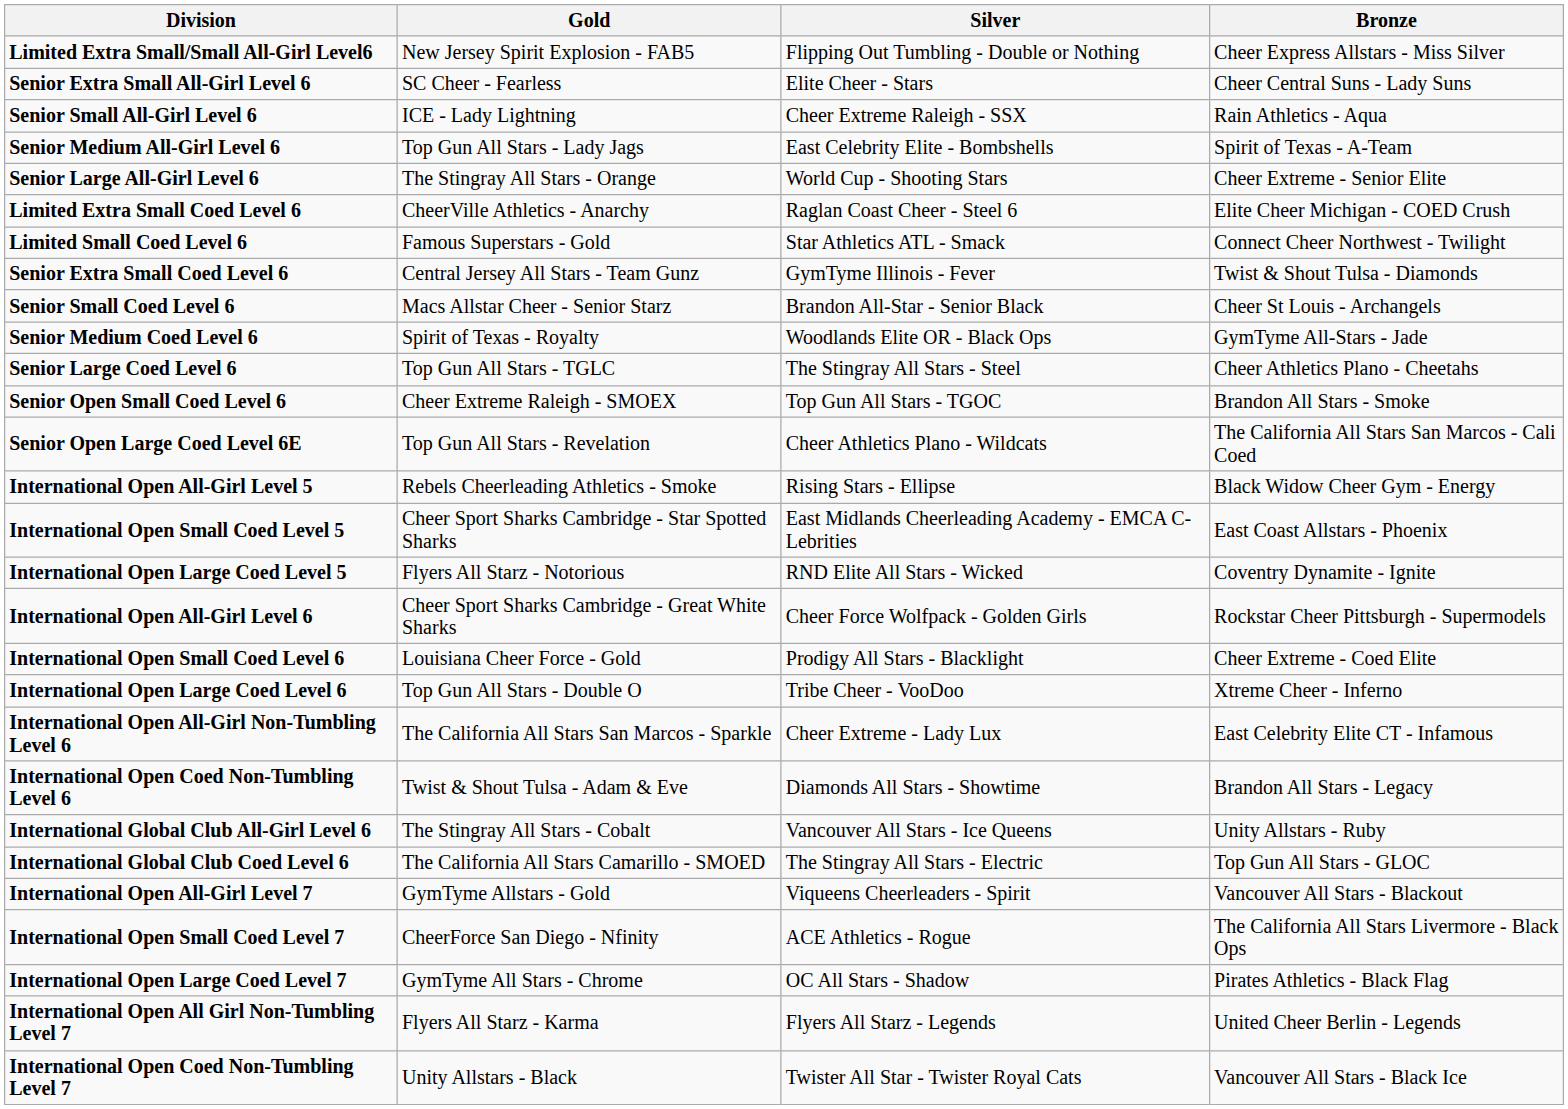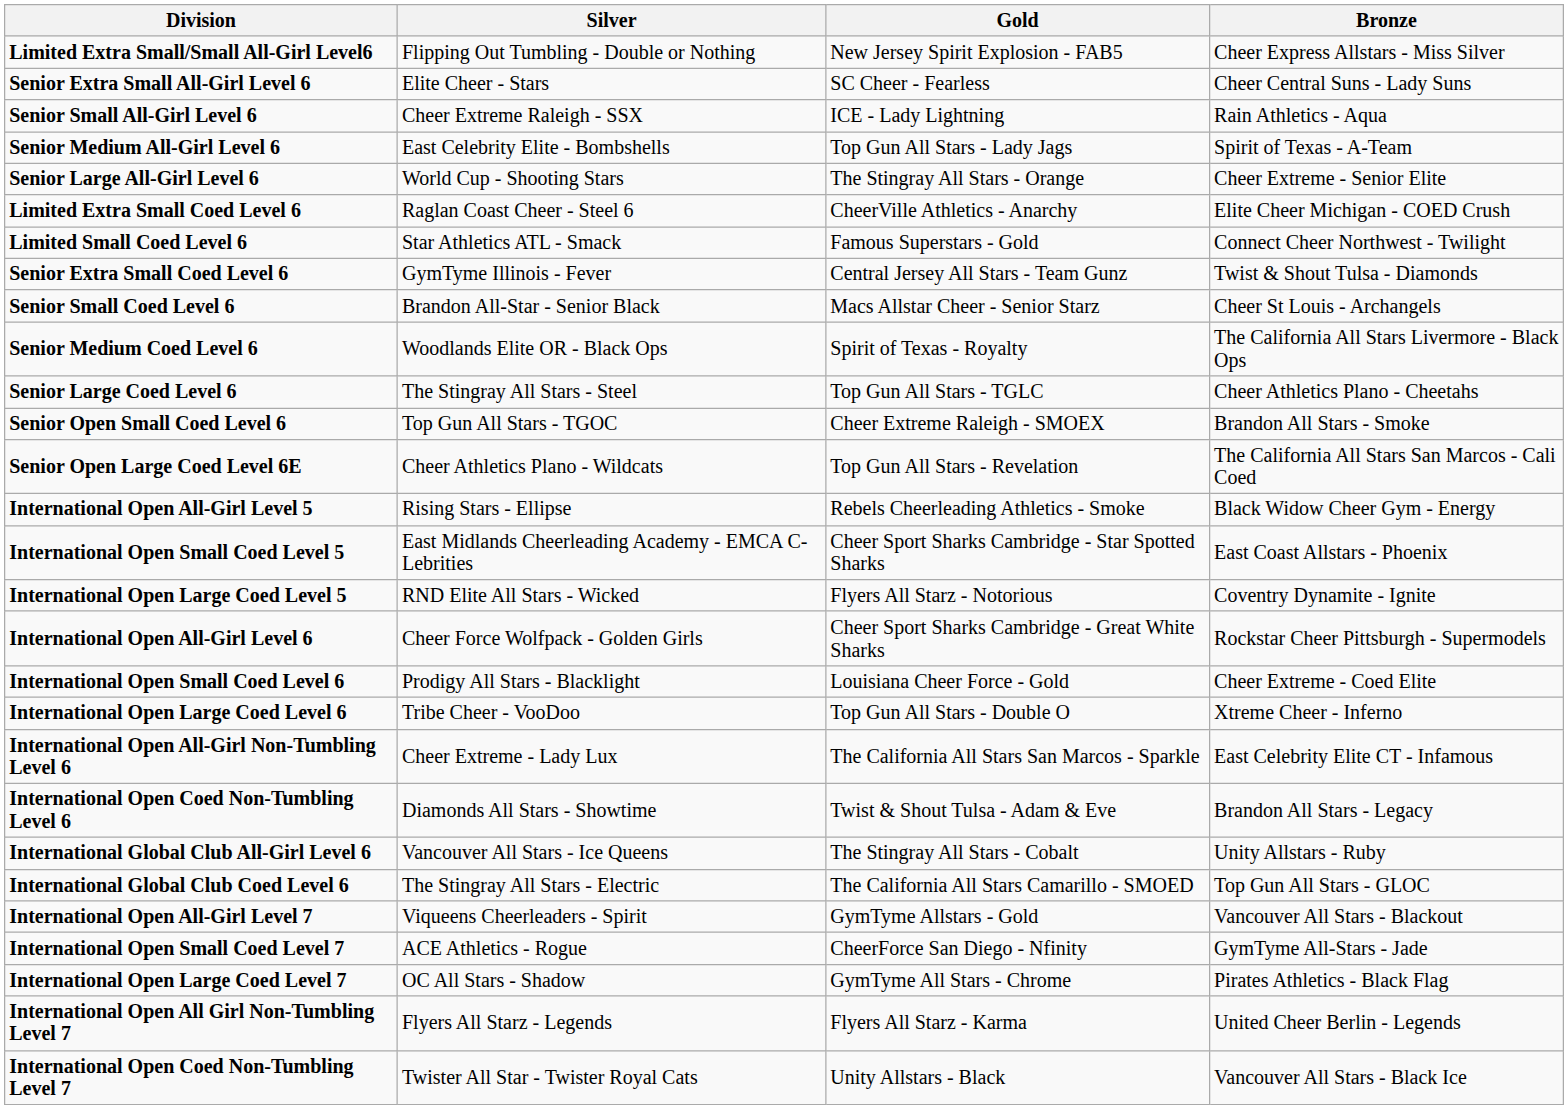 <table class="wikitable">
 <tr>
 <th><strong>Division</strong></th>
+<th><strong>Silver</strong></th>
 <th><strong>Gold</strong></th>
-<th><strong>Silver</strong></th>
 <th><strong>Bronze</strong></th>
 </tr>
 <tr>
 <td><strong>Limited Extra Small/Small All-Girl Level6</strong></td>
+<td>Flipping Out Tumbling - Double or Nothing</td>
 <td>New Jersey Spirit Explosion - FAB5</td>
-<td>Flipping Out Tumbling - Double or Nothing</td>
 <td>Cheer Express Allstars - Miss Silver</td>
 </tr>
 <tr>
 <td><strong>Senior Extra Small All-Girl  Level 6</strong></td>
+<td>Elite Cheer - Stars</td>
 <td>SC Cheer - Fearless</td>
-<td>Elite Cheer - Stars</td>
 <td>Cheer Central Suns - Lady Suns</td>
 </tr>
 <tr>
 <td><strong>Senior Small All-Girl Level 6</strong></td>
+<td>Cheer Extreme Raleigh - SSX</td>
 <td>ICE - Lady Lightning</td>
-<td>Cheer Extreme Raleigh - SSX</td>
 <td>Rain Athletics - Aqua</td>
 </tr>
 <tr>
 <td><strong>Senior Medium All-Girl Level 6</strong></td>
+<td>East Celebrity Elite - Bombshells</td>
 <td>Top Gun All Stars - Lady Jags</td>
-<td>East Celebrity Elite - Bombshells</td>
 <td>Spirit of Texas - A-Team</td>
 </tr>
 <tr>
 <td><strong>Senior Large All-Girl Level 6</strong></td>
+<td>World Cup - Shooting Stars</td>
 <td>The Stingray All Stars - Orange</td>
-<td>World Cup - Shooting Stars</td>
 <td>Cheer Extreme - Senior Elite</td>
 </tr>
 <tr>
 <td><strong>Limited Extra Small Coed Level 6</strong></td>
+<td>Raglan Coast Cheer - Steel 6</td>
 <td>CheerVille Athletics - Anarchy</td>
-<td>Raglan Coast Cheer - Steel 6</td>
 <td>Elite Cheer Michigan - COED Crush</td>
 </tr>
 <tr>
 <td><strong>Limited Small Coed Level 6</strong></td>
+<td>Star Athletics ATL - Smack</td>
 <td>Famous Superstars - Gold</td>
-<td>Star Athletics ATL - Smack</td>
 <td>Connect Cheer Northwest - Twilight</td>
 </tr>
 <tr>
 <td><strong>Senior Extra Small Coed Level 6</strong></td>
+<td>GymTyme Illinois - Fever</td>
 <td>Central Jersey All Stars - Team Gunz</td>
-<td>GymTyme Illinois - Fever</td>
 <td>Twist & Shout Tulsa - Diamonds</td>
 </tr>
 <tr>
 <td><strong>Senior Small Coed Level 6</strong></td>
+<td>Brandon All-Star - Senior Black</td>
 <td>Macs Allstar Cheer - Senior Starz</td>
-<td>Brandon All-Star - Senior Black</td>
 <td>Cheer St Louis - Archangels</td>
 </tr>
 <tr>
 <td><strong>Senior Medium Coed Level 6</strong></td>
+<td>Woodlands Elite OR - Black Ops</td>
 <td>Spirit of Texas - Royalty</td>
-<td>Woodlands Elite OR - Black Ops</td>
-<td>GymTyme All-Stars - Jade</td>
+<td>The California All Stars Livermore - Black Ops</td>
 </tr>
 <tr>
 <td><strong>Senior Large Coed Level 6</strong></td>
+<td>The Stingray All Stars - Steel</td>
 <td>Top Gun All Stars - TGLC</td>
-<td>The Stingray All Stars - Steel</td>
 <td>Cheer Athletics Plano - Cheetahs</td>
 </tr>
 <tr>
 <td><strong>Senior Open Small Coed Level 6</strong></td>
+<td>Top Gun All Stars - TGOC</td>
 <td>Cheer Extreme Raleigh - SMOEX</td>
-<td>Top Gun All Stars - TGOC</td>
 <td>Brandon All Stars - Smoke</td>
 </tr>
 <tr>
 <td><strong>Senior Open Large Coed Level 6E</strong></td>
+<td>Cheer Athletics Plano - Wildcats</td>
 <td>Top Gun All Stars - Revelation</td>
-<td>Cheer Athletics Plano - Wildcats</td>
 <td>The California All Stars San Marcos - Cali Coed</td>
 </tr>
 <tr>
 <td><strong>International Open All-Girl Level 5</strong></td>
+<td>Rising Stars - Ellipse</td>
 <td>Rebels Cheerleading Athletics - Smoke</td>
-<td>Rising Stars - Ellipse</td>
 <td>Black Widow Cheer Gym - Energy</td>
 </tr>
 <tr>
 <td><strong>International Open Small Coed Level 5</strong></td>
+<td>East Midlands Cheerleading Academy - EMCA C-Lebrities</td>
 <td>Cheer Sport Sharks Cambridge - Star Spotted Sharks</td>
-<td>East Midlands Cheerleading Academy - EMCA C-Lebrities</td>
 <td>East Coast Allstars - Phoenix</td>
 </tr>
 <tr>
 <td><strong>International Open Large Coed Level 5</strong></td>
+<td>RND Elite All Stars - Wicked</td>
 <td>Flyers All Starz - Notorious</td>
-<td>RND Elite All Stars - Wicked</td>
 <td>Coventry Dynamite - Ignite</td>
 </tr>
 <tr>
 <td><strong>International Open All-Girl Level 6</strong></td>
+<td>Cheer Force Wolfpack - Golden Girls</td>
 <td>Cheer Sport Sharks Cambridge - Great White Sharks</td>
-<td>Cheer Force Wolfpack - Golden Girls</td>
 <td>Rockstar Cheer Pittsburgh - Supermodels</td>
 </tr>
 <tr>
 <td><strong>International Open Small Coed Level 6</strong></td>
+<td>Prodigy All Stars - Blacklight</td>
 <td>Louisiana Cheer Force - Gold</td>
-<td>Prodigy All Stars - Blacklight</td>
 <td>Cheer Extreme - Coed Elite</td>
 </tr>
 <tr>
 <td><strong>International Open Large Coed Level 6</strong></td>
+<td>Tribe Cheer - VooDoo</td>
 <td>Top Gun All Stars - Double O</td>
-<td>Tribe Cheer - VooDoo</td>
 <td>Xtreme Cheer - Inferno</td>
 </tr>
 <tr>
 <td><strong>International Open All-Girl Non-Tumbling Level 6</strong></td>
+<td>Cheer Extreme - Lady Lux</td>
 <td>The California All Stars San Marcos - Sparkle</td>
-<td>Cheer Extreme - Lady Lux</td>
 <td>East Celebrity Elite CT - Infamous</td>
 </tr>
 <tr>
 <td><strong>International Open Coed Non-Tumbling Level 6</strong></td>
+<td>Diamonds All Stars - Showtime</td>
 <td>Twist & Shout Tulsa - Adam & Eve</td>
-<td>Diamonds All Stars - Showtime</td>
 <td>Brandon All Stars - Legacy</td>
 </tr>
 <tr>
 <td><strong>International Global Club All-Girl Level 6</strong></td>
+<td>Vancouver All Stars - Ice Queens</td>
 <td>The Stingray All Stars - Cobalt</td>
-<td>Vancouver All Stars - Ice Queens</td>
 <td>Unity Allstars - Ruby</td>
 </tr>
 <tr>
 <td><strong>International Global Club Coed Level 6</strong></td>
+<td>The Stingray All Stars - Electric</td>
 <td>The California All Stars Camarillo - SMOED</td>
-<td>The Stingray All Stars - Electric</td>
 <td>Top Gun All Stars - GLOC</td>
 </tr>
 <tr>
 <td><strong>International Open All-Girl Level 7</strong></td>
+<td>Viqueens Cheerleaders - Spirit</td>
 <td>GymTyme Allstars - Gold</td>
-<td>Viqueens Cheerleaders - Spirit</td>
 <td>Vancouver All Stars - Blackout</td>
 </tr>
 <tr>
 <td><strong>International Open Small Coed Level 7</strong></td>
+<td>ACE Athletics - Rogue</td>
 <td>CheerForce San Diego - Nfinity</td>
-<td>ACE Athletics - Rogue</td>
-<td>The California All Stars Livermore - Black Ops</td>
+<td>GymTyme All-Stars - Jade</td>
 </tr>
 <tr>
 <td><strong>International Open Large Coed Level 7</strong></td>
+<td>OC All Stars - Shadow</td>
 <td>GymTyme All Stars - Chrome</td>
-<td>OC All Stars - Shadow</td>
 <td>Pirates Athletics - Black Flag</td>
 </tr>
 <tr>
 <td><strong>International Open All Girl Non-Tumbling Level 7</strong></td>
+<td>Flyers All Starz - Legends</td>
 <td>Flyers All Starz - Karma</td>
-<td>Flyers All Starz - Legends</td>
 <td>United Cheer Berlin - Legends</td>
 </tr>
 <tr>
 <td><strong>International Open Coed Non-Tumbling Level 7</strong></td>
+<td>Twister All Star - Twister Royal Cats</td>
 <td>Unity Allstars - Black</td>
-<td>Twister All Star - Twister Royal Cats</td>
 <td>Vancouver All Stars - Black Ice</td>
 </tr>
 </table>
